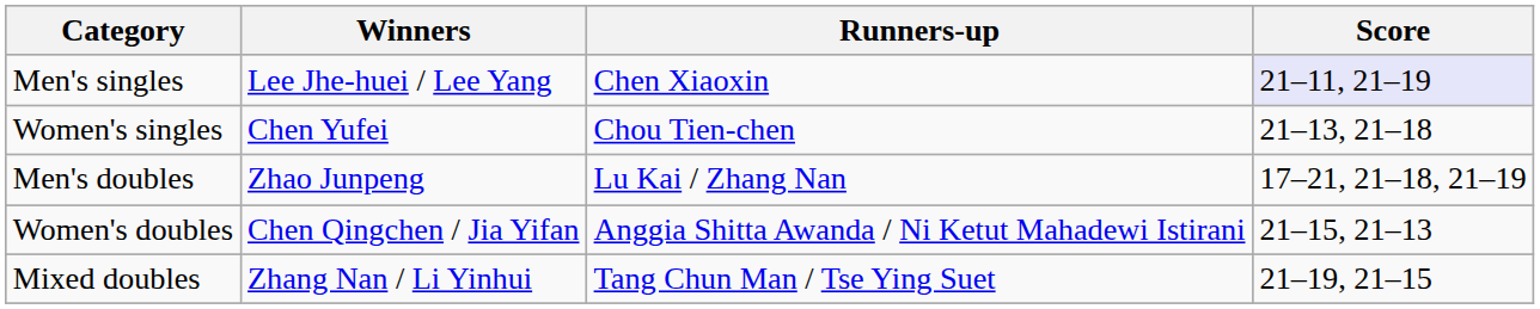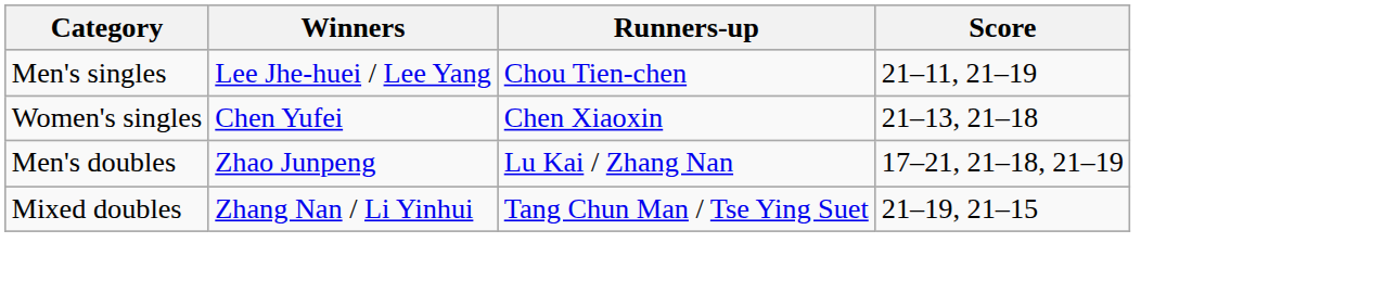 <table class=wikitable style="white-space:nowrap;">
 <tr>
 <th>Category</th>
 <th>Winners</th>
 <th>Runners-up</th>
 <th>Score</th>
 </tr>
 <tr>
 <td>Men's singles</td>
 <td> <a href='#'>Lee Jhe-huei</a> / <a href='#'>Lee Yang</a></td>
-<td> <a href='#'>Chen Xiaoxin</a></td>
-<td style="background: lavender;">21–11, 21–19</td>
+<td> <a href='#'>Chou Tien-chen</a></td>
+<td>21–11, 21–19</td>
 </tr>
 <tr>
 <td>Women's singles</td>
 <td> <a href='#'>Chen Yufei</a></td>
-<td> <a href='#'>Chou Tien-chen</a></td>
+<td> <a href='#'>Chen Xiaoxin</a></td>
 <td>21–13, 21–18</td>
 </tr>
 <tr>
 <td>Men's doubles</td>
 <td> <a href='#'>Zhao Junpeng</a></td>
 <td> <a href='#'>Lu Kai</a> / <a href='#'>Zhang Nan</a></td>
 <td>17–21, 21–18, 21–19</td>
 </tr>
 <tr>
-<td>Women's doubles</td>
-<td> <a href='#'>Chen Qingchen</a> / <a href='#'>Jia Yifan</a></td>
-<td> <a href='#'>Anggia Shitta Awanda</a> / <a href='#'>Ni Ketut Mahadewi Istirani</a></td>
-<td>21–15, 21–13</td>
-</tr>
-<tr>
 <td>Mixed doubles</td>
 <td> <a href='#'>Zhang Nan</a> / <a href='#'>Li Yinhui</a></td>
 <td> <a href='#'>Tang Chun Man</a> / <a href='#'>Tse Ying Suet</a></td>
 <td>21–19, 21–15</td>
 </tr>
 </table>
